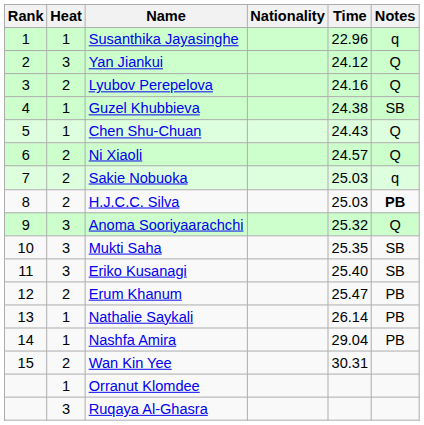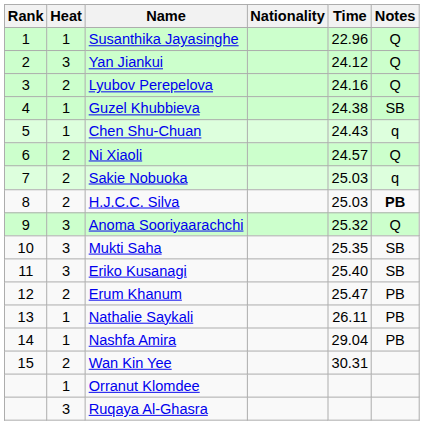 <table class="wikitable sortable" style="text-align:center; font-size:95%">
 <tr>
 <th>Rank</th>
 <th>Heat</th>
 <th>Name</th>
 <th>Nationality</th>
 <th>Time</th>
 <th>Notes</th>
 </tr>
 <tr bgcolor=ccffcc>
 <td>1</td>
 <td>1</td>
 <td align=left><a href='#'>Susanthika Jayasinghe</a></td>
 <td align=left></td>
 <td>22.96</td>
-<td>q</td>
+<td>Q</td>
 </tr>
 <tr bgcolor=ccffcc>
 <td>2</td>
 <td>3</td>
 <td align=left><a href='#'>Yan Jiankui</a></td>
 <td align=left></td>
 <td>24.12</td>
 <td>Q</td>
 </tr>
 <tr bgcolor=ccffcc>
 <td>3</td>
 <td>2</td>
 <td align=left><a href='#'>Lyubov Perepelova</a></td>
 <td align=left></td>
 <td>24.16</td>
 <td>Q</td>
 </tr>
 <tr bgcolor=ccffcc>
 <td>4</td>
 <td>1</td>
 <td align=left><a href='#'>Guzel Khubbieva</a></td>
 <td align=left></td>
 <td>24.38</td>
 <td>SB</td>
 </tr>
 <tr bgcolor=ddffdd>
 <td>5</td>
 <td>1</td>
 <td align=left><a href='#'>Chen Shu-Chuan</a></td>
 <td align=left></td>
 <td>24.43</td>
-<td>Q</td>
+<td>q</td>
 </tr>
 <tr bgcolor=ccffcc>
 <td>6</td>
 <td>2</td>
 <td align=left><a href='#'>Ni Xiaoli</a></td>
 <td align=left></td>
 <td>24.57</td>
 <td>Q</td>
 </tr>
 <tr bgcolor=ddffdd>
 <td>7</td>
 <td>2</td>
 <td align=left><a href='#'>Sakie Nobuoka</a></td>
 <td align=left></td>
 <td>25.03</td>
 <td>q</td>
 </tr>
 <tr>
 <td>8</td>
 <td>2</td>
 <td align=left><a href='#'>H.J.C.C. Silva</a></td>
 <td align=left></td>
 <td>25.03</td>
 <td><strong>PB</strong></td>
 </tr>
 <tr bgcolor=ccffcc>
 <td>9</td>
 <td>3</td>
 <td align=left><a href='#'>Anoma Sooriyaarachchi</a></td>
 <td align=left></td>
 <td>25.32</td>
 <td>Q</td>
 </tr>
 <tr>
 <td>10</td>
 <td>3</td>
 <td align=left><a href='#'>Mukti Saha</a></td>
 <td align=left></td>
 <td>25.35</td>
 <td>SB</td>
 </tr>
 <tr>
 <td>11</td>
 <td>3</td>
 <td align=left><a href='#'>Eriko Kusanagi</a></td>
 <td align=left></td>
 <td>25.40</td>
 <td>SB</td>
 </tr>
 <tr>
 <td>12</td>
 <td>2</td>
 <td align=left><a href='#'>Erum Khanum</a></td>
 <td align=left></td>
 <td>25.47</td>
 <td>PB</td>
 </tr>
 <tr>
 <td>13</td>
 <td>1</td>
 <td align=left><a href='#'>Nathalie Saykali</a></td>
 <td align=left></td>
-<td>26.14</td>
+<td>26.11</td>
 <td>PB</td>
 </tr>
 <tr>
 <td>14</td>
 <td>1</td>
 <td align=left><a href='#'>Nashfa Amira</a></td>
 <td align=left></td>
 <td>29.04</td>
 <td>PB</td>
 </tr>
 <tr>
 <td>15</td>
 <td>2</td>
 <td align=left><a href='#'>Wan Kin Yee</a></td>
 <td align=left></td>
 <td>30.31</td>
 <td></td>
 </tr>
 <tr>
 <td></td>
 <td>1</td>
 <td align=left><a href='#'>Orranut Klomdee</a></td>
 <td align=left></td>
 <td></td>
 <td></td>
 </tr>
 <tr>
 <td></td>
 <td>3</td>
 <td align=left><a href='#'>Ruqaya Al-Ghasra</a></td>
 <td align=left></td>
 <td></td>
 <td></td>
 </tr>
 </table>
